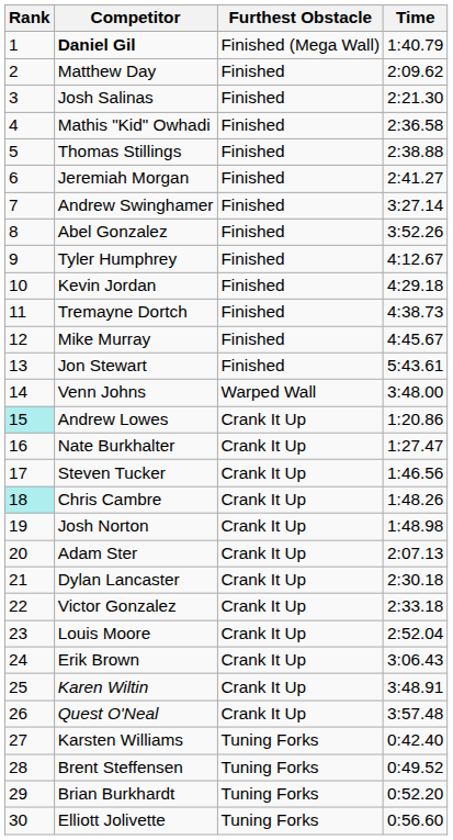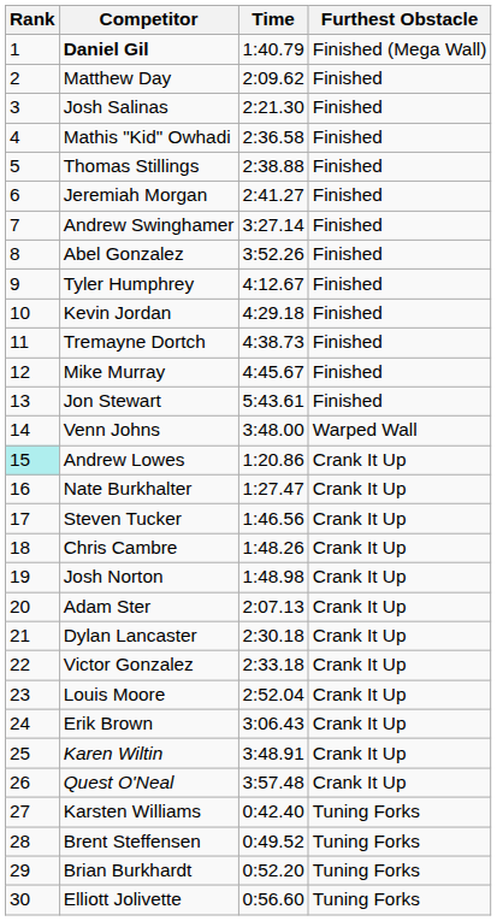 <table class="wikitable sortable mw-collapsible">
 <tr>
 <th>Rank</th>
 <th>Competitor</th>
+<th>Time</th>
 <th>Furthest Obstacle</th>
-<th>Time</th>
 </tr>
 <tr>
 <td>1</td>
 <td><strong>Daniel Gil</strong></td>
+<td>1:40.79</td>
 <td>Finished (Mega Wall)</td>
-<td>1:40.79</td>
 </tr>
 <tr>
 <td>2</td>
 <td>Matthew Day</td>
+<td>2:09.62</td>
 <td>Finished</td>
-<td>2:09.62</td>
 </tr>
 <tr>
 <td>3</td>
 <td>Josh Salinas</td>
+<td>2:21.30</td>
 <td>Finished</td>
-<td>2:21.30</td>
 </tr>
 <tr>
 <td>4</td>
 <td>Mathis "Kid" Owhadi</td>
+<td>2:36.58</td>
 <td>Finished</td>
-<td>2:36.58</td>
 </tr>
 <tr>
 <td>5</td>
 <td>Thomas Stillings</td>
+<td>2:38.88</td>
 <td>Finished</td>
-<td>2:38.88</td>
 </tr>
 <tr>
 <td>6</td>
 <td>Jeremiah Morgan</td>
+<td>2:41.27</td>
 <td>Finished</td>
-<td>2:41.27</td>
 </tr>
 <tr>
 <td>7</td>
 <td>Andrew Swinghamer</td>
+<td>3:27.14</td>
 <td>Finished</td>
-<td>3:27.14</td>
 </tr>
 <tr>
 <td>8</td>
 <td>Abel Gonzalez</td>
+<td>3:52.26</td>
 <td>Finished</td>
-<td>3:52.26</td>
 </tr>
 <tr>
 <td>9</td>
 <td>Tyler Humphrey</td>
+<td>4:12.67</td>
 <td>Finished</td>
-<td>4:12.67</td>
 </tr>
 <tr>
 <td>10</td>
 <td>Kevin Jordan</td>
+<td>4:29.18</td>
 <td>Finished</td>
-<td>4:29.18</td>
 </tr>
 <tr>
 <td>11</td>
 <td>Tremayne Dortch</td>
+<td>4:38.73</td>
 <td>Finished</td>
-<td>4:38.73</td>
 </tr>
 <tr>
 <td>12</td>
 <td>Mike Murray</td>
+<td>4:45.67</td>
 <td>Finished</td>
-<td>4:45.67</td>
 </tr>
 <tr>
 <td>13</td>
 <td>Jon Stewart</td>
+<td>5:43.61</td>
 <td>Finished</td>
-<td>5:43.61</td>
 </tr>
 <tr>
 <td>14</td>
 <td>Venn Johns</td>
+<td>3:48.00</td>
 <td>Warped Wall</td>
-<td>3:48.00</td>
 </tr>
 <tr>
 <td style="background: paleturquoise;">15</td>
 <td>Andrew Lowes</td>
+<td>1:20.86</td>
 <td>Crank It Up</td>
-<td>1:20.86</td>
 </tr>
 <tr>
 <td>16</td>
 <td>Nate Burkhalter</td>
+<td>1:27.47</td>
 <td>Crank It Up</td>
-<td>1:27.47</td>
 </tr>
 <tr>
 <td>17</td>
 <td>Steven Tucker</td>
+<td>1:46.56</td>
 <td>Crank It Up</td>
-<td>1:46.56</td>
 </tr>
 <tr>
-<td style="background: paleturquoise;">18</td>
+<td>18</td>
 <td>Chris Cambre</td>
+<td>1:48.26</td>
 <td>Crank It Up</td>
-<td>1:48.26</td>
 </tr>
 <tr>
 <td>19</td>
 <td>Josh Norton</td>
+<td>1:48.98</td>
 <td>Crank It Up</td>
-<td>1:48.98</td>
 </tr>
 <tr>
 <td>20</td>
 <td>Adam Ster</td>
+<td>2:07.13</td>
 <td>Crank It Up</td>
-<td>2:07.13</td>
 </tr>
 <tr>
 <td>21</td>
 <td>Dylan Lancaster</td>
+<td>2:30.18</td>
 <td>Crank It Up</td>
-<td>2:30.18</td>
 </tr>
 <tr>
 <td>22</td>
 <td>Victor Gonzalez</td>
+<td>2:33.18</td>
 <td>Crank It Up</td>
-<td>2:33.18</td>
 </tr>
 <tr>
 <td>23</td>
 <td>Louis Moore</td>
+<td>2:52.04</td>
 <td>Crank It Up</td>
-<td>2:52.04</td>
 </tr>
 <tr>
 <td>24</td>
 <td>Erik Brown</td>
+<td>3:06.43</td>
 <td>Crank It Up</td>
-<td>3:06.43</td>
 </tr>
 <tr>
 <td>25</td>
 <td><em>Karen Wiltin</em></td>
+<td>3:48.91</td>
 <td>Crank It Up</td>
-<td>3:48.91</td>
 </tr>
 <tr>
 <td>26</td>
 <td><em>Quest O'Neal</em></td>
+<td>3:57.48</td>
 <td>Crank It Up</td>
-<td>3:57.48</td>
 </tr>
 <tr>
 <td>27</td>
 <td>Karsten Williams</td>
+<td>0:42.40</td>
 <td>Tuning Forks</td>
-<td>0:42.40</td>
 </tr>
 <tr>
 <td>28</td>
 <td>Brent Steffensen</td>
+<td>0:49.52</td>
 <td>Tuning Forks</td>
-<td>0:49.52</td>
 </tr>
 <tr>
 <td>29</td>
 <td>Brian Burkhardt</td>
+<td>0:52.20</td>
 <td>Tuning Forks</td>
-<td>0:52.20</td>
 </tr>
 <tr>
 <td>30</td>
 <td>Elliott Jolivette</td>
+<td>0:56.60</td>
 <td>Tuning Forks</td>
-<td>0:56.60</td>
 </tr>
 </table>
